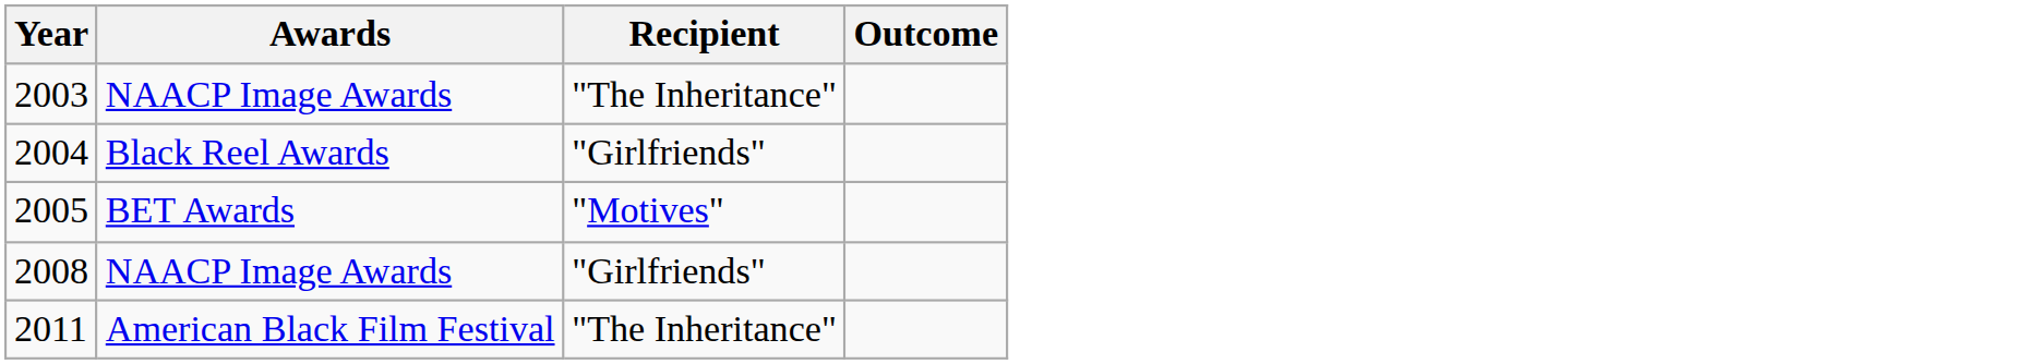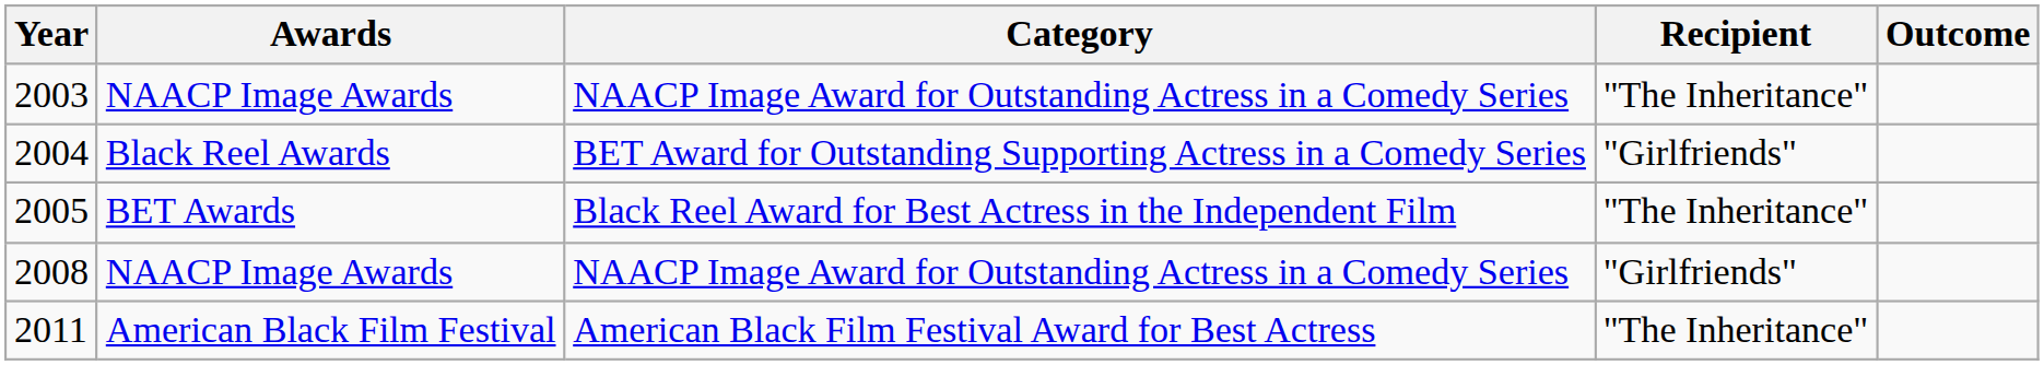 <table class="wikitable sortable">
 <tr>
 <th>Year</th>
 <th>Awards</th>
+<th>Category</th>
 <th>Recipient</th>
 <th>Outcome</th>
 </tr>
 <tr>
 <td>2003</td>
 <td><a href='#'>NAACP Image Awards</a></td>
+<td><a href='#'>NAACP Image Award for Outstanding Actress in a Comedy Series</a></td>
 <td>"The Inheritance"</td>
 <td></td>
 </tr>
 <tr>
 <td>2004</td>
 <td><a href='#'>Black Reel Awards</a></td>
+<td><a href='#'>BET Award for Outstanding Supporting Actress in a Comedy Series</a></td>
 <td>"Girlfriends"</td>
 <td></td>
 </tr>
 <tr>
 <td>2005</td>
 <td><a href='#'>BET Awards</a></td>
-<td>"<a href='#'>Motives</a>"</td>
+<td><a href='#'>Black Reel Award for Best Actress in the Independent Film</a></td>
+<td>"The Inheritance"</td>
 <td></td>
 </tr>
 <tr>
 <td>2008</td>
 <td><a href='#'>NAACP Image Awards</a></td>
+<td><a href='#'>NAACP Image Award for Outstanding Actress in a Comedy Series</a></td>
 <td>"Girlfriends"</td>
 <td></td>
 </tr>
 <tr>
 <td>2011</td>
 <td><a href='#'>American Black Film Festival</a></td>
+<td><a href='#'>American Black Film Festival Award for Best Actress</a></td>
 <td>"The Inheritance"</td>
 <td></td>
 </tr>
 </table>
